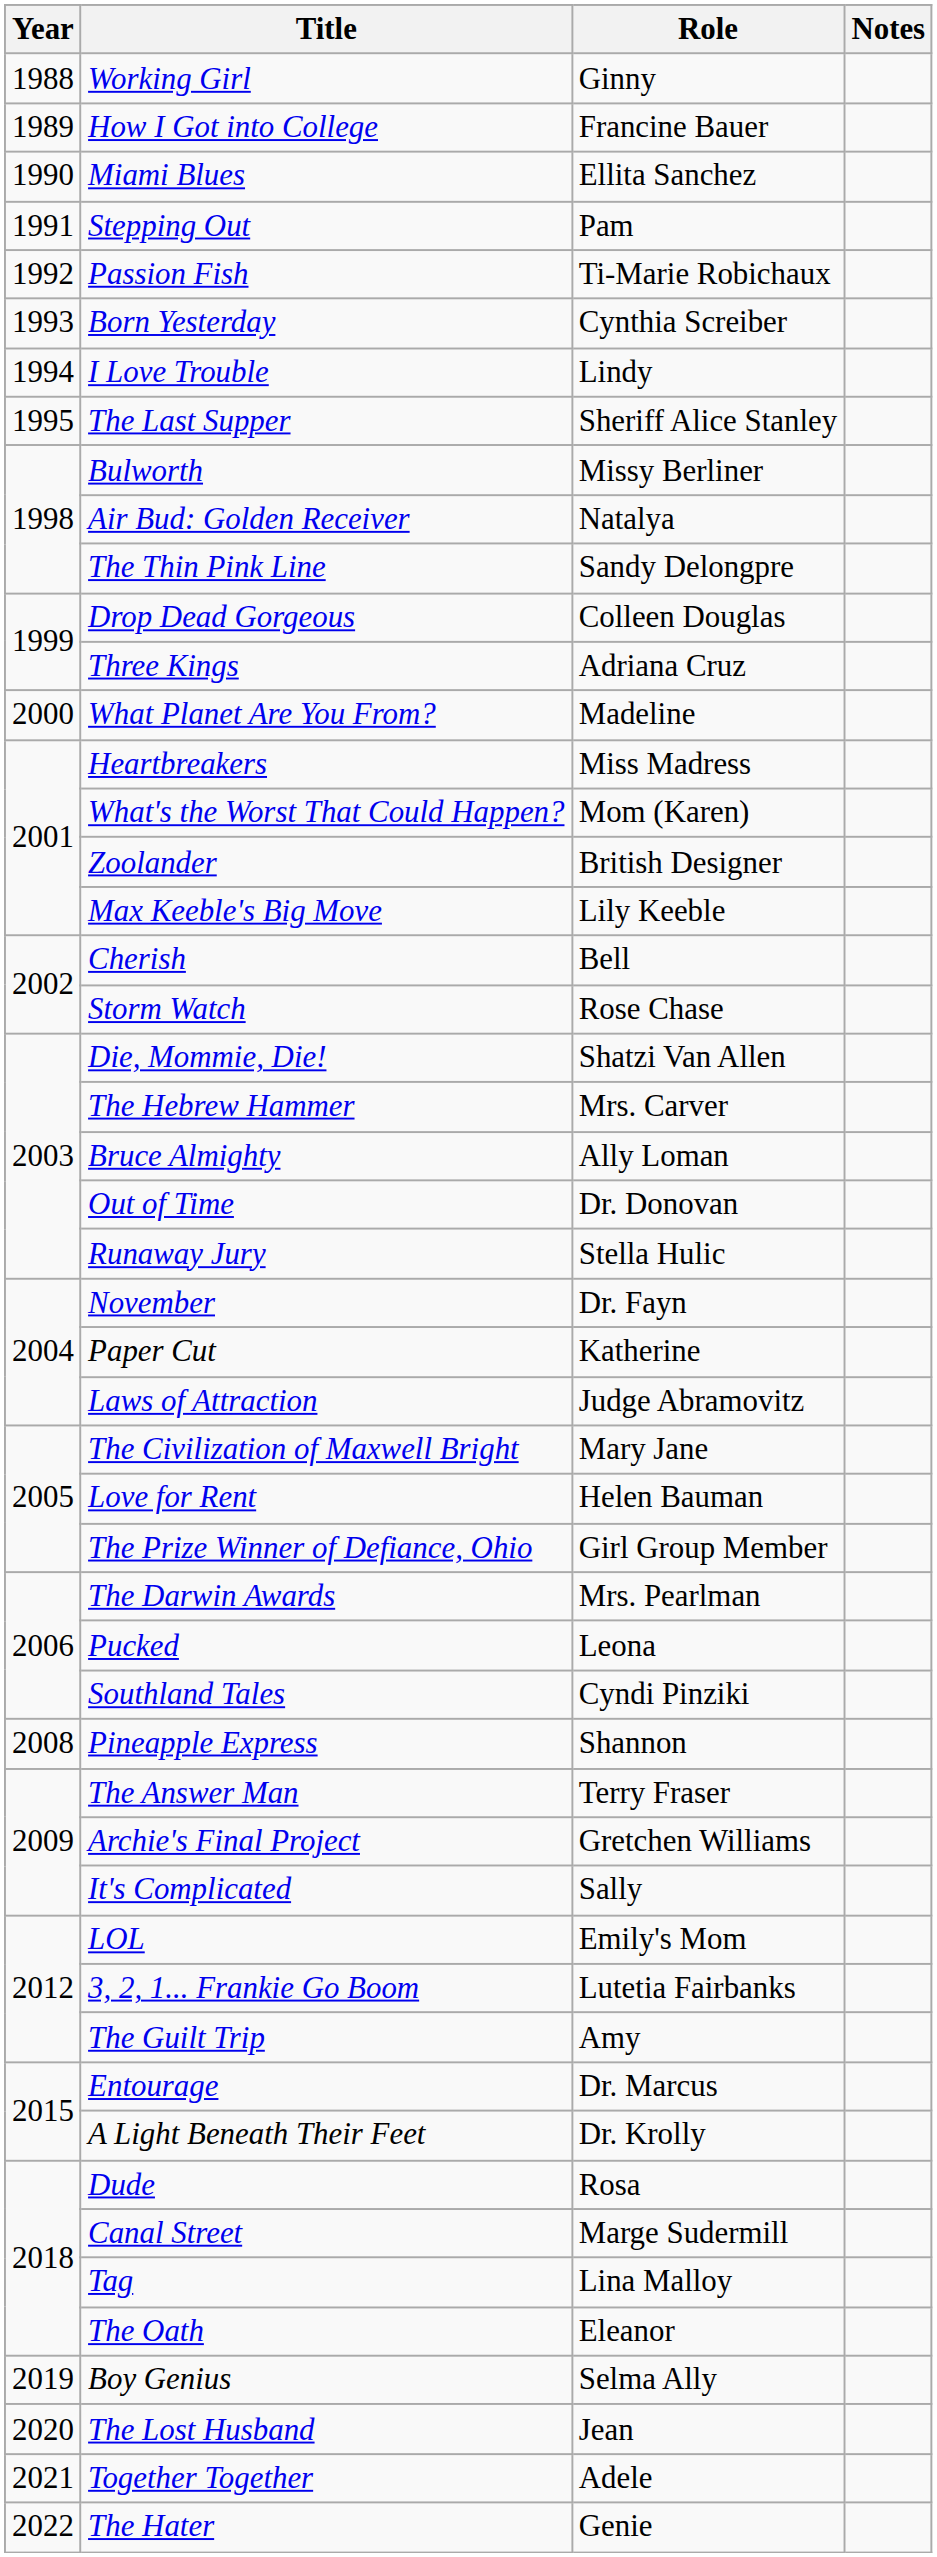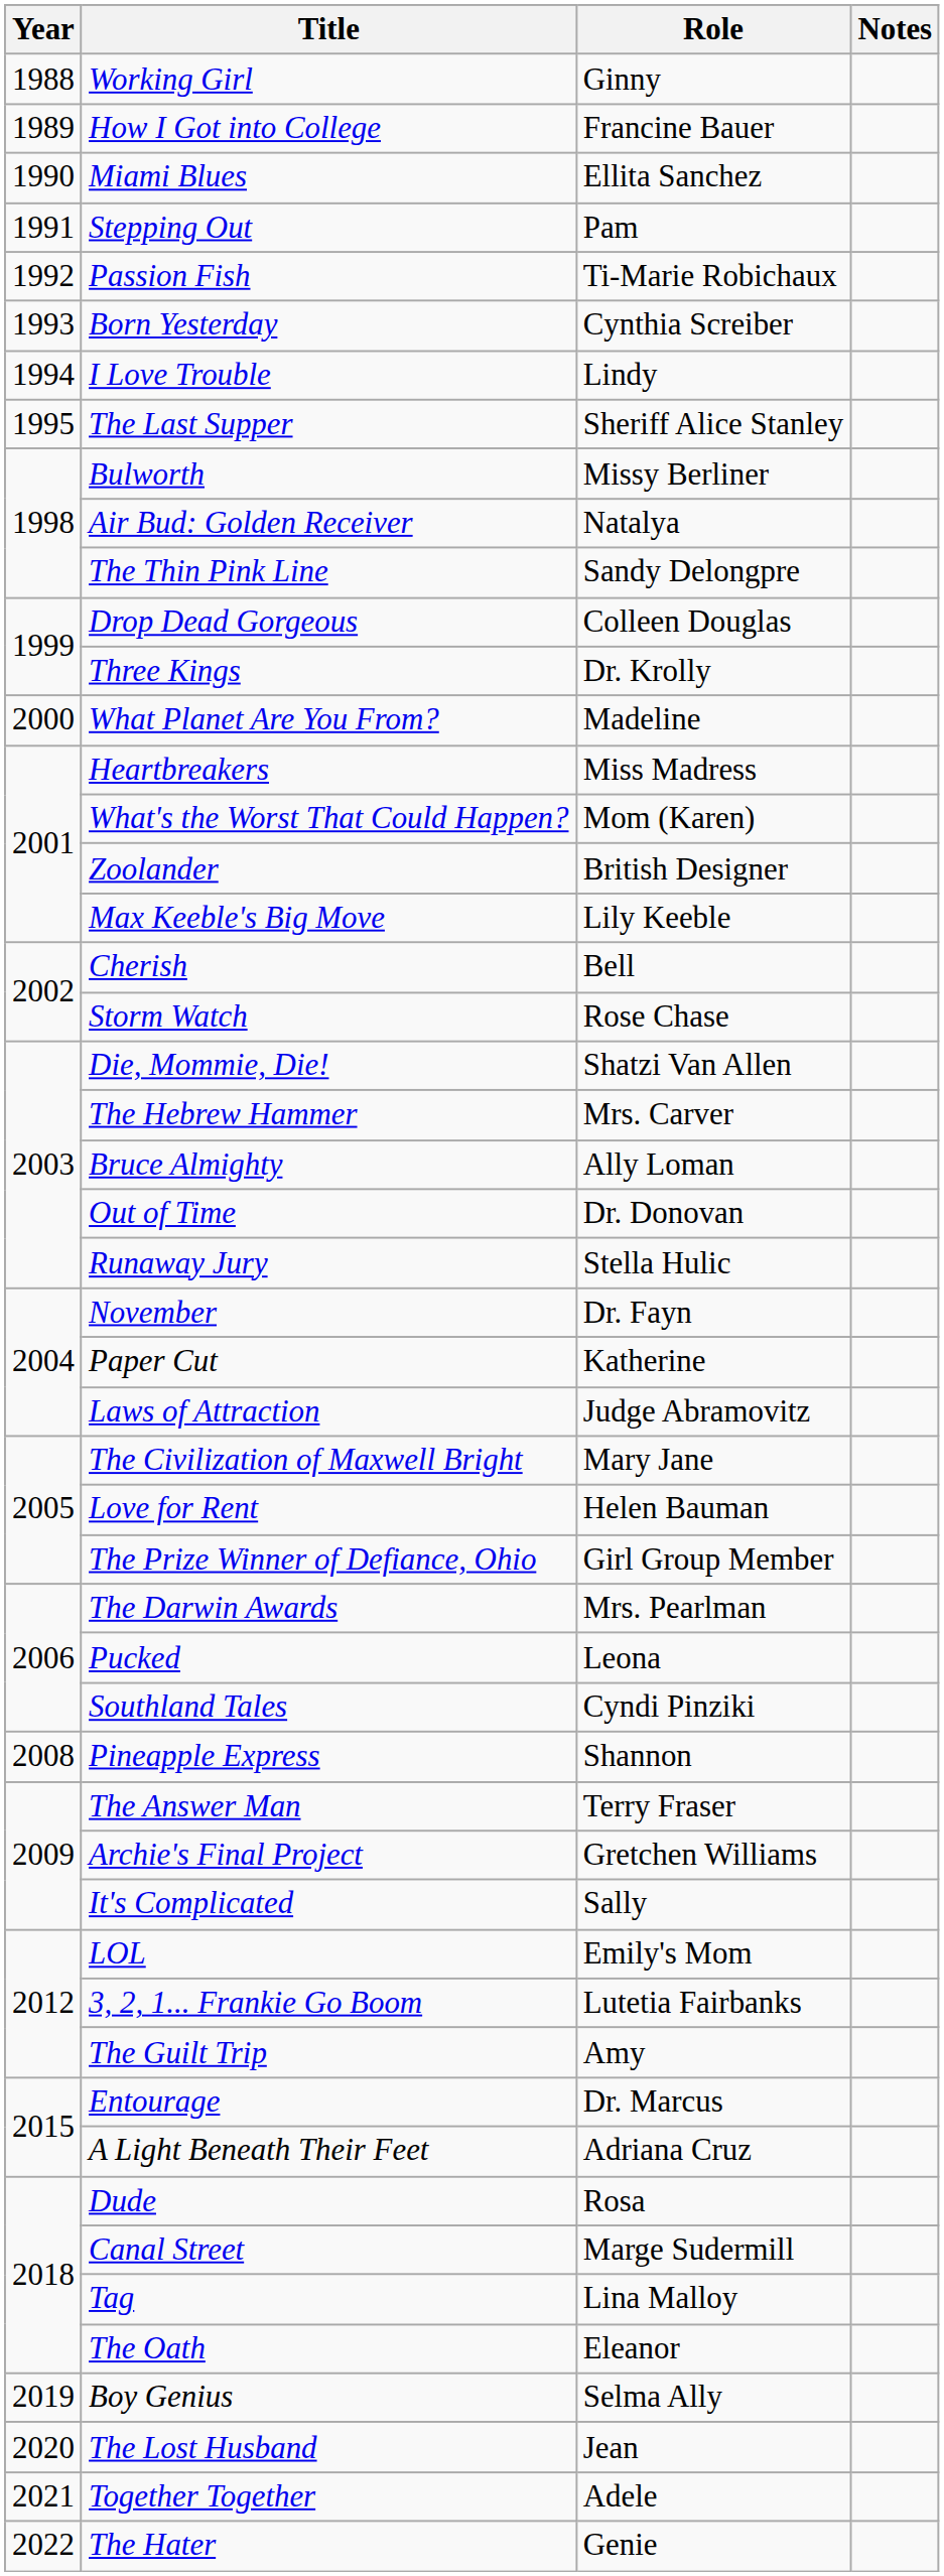 <table class="wikitable">
 <tr>
 <th>Year</th>
 <th>Title</th>
 <th>Role</th>
 <th>Notes</th>
 </tr>
 <tr>
 <td>1988</td>
 <td><em><a href='#'>Working Girl</a></em></td>
 <td>Ginny</td>
 <td></td>
 </tr>
 <tr>
 <td>1989</td>
 <td><em><a href='#'>How I Got into College</a></em></td>
 <td>Francine Bauer</td>
 <td></td>
 </tr>
 <tr>
 <td>1990</td>
 <td><em><a href='#'>Miami Blues</a></em></td>
 <td>Ellita Sanchez</td>
 <td></td>
 </tr>
 <tr>
 <td>1991</td>
 <td><em><a href='#'>Stepping Out</a></em></td>
 <td>Pam</td>
 <td></td>
 </tr>
 <tr>
 <td>1992</td>
 <td><em><a href='#'>Passion Fish</a></em></td>
 <td>Ti-Marie Robichaux</td>
 <td></td>
 </tr>
 <tr>
 <td>1993</td>
 <td><em><a href='#'>Born Yesterday</a></em></td>
 <td>Cynthia Screiber</td>
 <td></td>
 </tr>
 <tr>
 <td>1994</td>
 <td><em><a href='#'>I Love Trouble</a></em></td>
 <td>Lindy</td>
 <td></td>
 </tr>
 <tr>
 <td>1995</td>
 <td><em><a href='#'>The Last Supper</a></em></td>
 <td>Sheriff Alice Stanley</td>
 <td></td>
 </tr>
 <tr>
 <td rowspan="3">1998</td>
 <td><em><a href='#'>Bulworth</a></em></td>
 <td>Missy Berliner</td>
 <td></td>
 </tr>
 <tr>
 <td><em><a href='#'>Air Bud: Golden Receiver</a></em></td>
 <td>Natalya</td>
 <td></td>
 </tr>
 <tr>
 <td><em><a href='#'>The Thin Pink Line</a></em></td>
 <td>Sandy Delongpre</td>
 <td></td>
 </tr>
 <tr>
 <td rowspan="2">1999</td>
 <td><em><a href='#'>Drop Dead Gorgeous</a></em></td>
 <td>Colleen Douglas</td>
 <td></td>
 </tr>
 <tr>
 <td><em><a href='#'>Three Kings</a></em></td>
-<td>Adriana Cruz</td>
+<td>Dr. Krolly</td>
 <td></td>
 </tr>
 <tr>
 <td>2000</td>
 <td><em><a href='#'>What Planet Are You From?</a></em></td>
 <td>Madeline</td>
 <td></td>
 </tr>
 <tr>
 <td rowspan="4">2001</td>
 <td><em><a href='#'>Heartbreakers</a></em></td>
 <td>Miss Madress</td>
 <td></td>
 </tr>
 <tr>
 <td><em><a href='#'>What's the Worst That Could Happen?</a></em></td>
 <td>Mom (Karen)</td>
 <td></td>
 </tr>
 <tr>
 <td><em><a href='#'>Zoolander</a></em></td>
 <td>British Designer</td>
 <td></td>
 </tr>
 <tr>
 <td><em><a href='#'>Max Keeble's Big Move</a></em></td>
 <td>Lily Keeble</td>
 <td></td>
 </tr>
 <tr>
 <td rowspan="2">2002</td>
 <td><em><a href='#'>Cherish</a></em></td>
 <td>Bell</td>
 <td></td>
 </tr>
 <tr>
 <td><em><a href='#'>Storm Watch</a></em></td>
 <td>Rose Chase</td>
 <td></td>
 </tr>
 <tr>
 <td rowspan="5">2003</td>
 <td><em><a href='#'>Die, Mommie, Die!</a></em></td>
 <td>Shatzi Van Allen</td>
 <td></td>
 </tr>
 <tr>
 <td><em><a href='#'>The Hebrew Hammer</a></em></td>
 <td>Mrs. Carver</td>
 <td></td>
 </tr>
 <tr>
 <td><em><a href='#'>Bruce Almighty</a></em></td>
 <td>Ally Loman</td>
 <td></td>
 </tr>
 <tr>
 <td><em><a href='#'>Out of Time</a></em></td>
 <td>Dr. Donovan</td>
 <td></td>
 </tr>
 <tr>
 <td><em><a href='#'>Runaway Jury</a></em></td>
 <td>Stella Hulic</td>
 <td></td>
 </tr>
 <tr>
 <td rowspan="3">2004</td>
 <td><em><a href='#'>November</a></em></td>
 <td>Dr. Fayn</td>
 <td></td>
 </tr>
 <tr>
 <td><em>Paper Cut</em></td>
 <td>Katherine</td>
 <td></td>
 </tr>
 <tr>
 <td><em><a href='#'>Laws of Attraction</a></em></td>
 <td>Judge Abramovitz</td>
 <td></td>
 </tr>
 <tr>
 <td rowspan="3">2005</td>
 <td><em><a href='#'>The Civilization of Maxwell Bright</a></em></td>
 <td>Mary Jane</td>
 <td></td>
 </tr>
 <tr>
 <td><em><a href='#'>Love for Rent</a></em></td>
 <td>Helen Bauman</td>
 <td></td>
 </tr>
 <tr>
 <td><em><a href='#'>The Prize Winner of Defiance, Ohio</a></em></td>
 <td>Girl Group Member</td>
 <td></td>
 </tr>
 <tr>
 <td rowspan="3">2006</td>
 <td><a href='#'><em>The Darwin Awards</em></a></td>
 <td>Mrs. Pearlman</td>
 <td></td>
 </tr>
 <tr>
 <td><em><a href='#'>Pucked</a></em></td>
 <td>Leona</td>
 <td></td>
 </tr>
 <tr>
 <td><em><a href='#'>Southland Tales</a></em></td>
 <td>Cyndi Pinziki</td>
 <td></td>
 </tr>
 <tr>
 <td>2008</td>
 <td><em><a href='#'>Pineapple Express</a></em></td>
 <td>Shannon</td>
 <td></td>
 </tr>
 <tr>
 <td rowspan="3">2009</td>
 <td><a href='#'><em>The Answer Man</em></a></td>
 <td>Terry Fraser</td>
 <td></td>
 </tr>
 <tr>
 <td><em><a href='#'>Archie's Final Project</a></em></td>
 <td>Gretchen Williams</td>
 <td></td>
 </tr>
 <tr>
 <td><em><a href='#'>It's Complicated</a></em></td>
 <td>Sally</td>
 <td></td>
 </tr>
 <tr>
 <td rowspan="3">2012</td>
 <td><a href='#'><em>LOL</em></a></td>
 <td>Emily's Mom</td>
 <td></td>
 </tr>
 <tr>
 <td><em><a href='#'>3, 2, 1... Frankie Go Boom</a></em></td>
 <td>Lutetia Fairbanks</td>
 <td></td>
 </tr>
 <tr>
 <td><em><a href='#'>The Guilt Trip</a></em></td>
 <td>Amy</td>
 <td></td>
 </tr>
 <tr>
 <td rowspan="2">2015</td>
 <td><em><a href='#'>Entourage</a></em></td>
 <td>Dr. Marcus</td>
 <td></td>
 </tr>
 <tr>
 <td><em>A Light Beneath Their Feet</em></td>
-<td>Dr. Krolly</td>
+<td>Adriana Cruz</td>
 <td></td>
 </tr>
 <tr>
 <td rowspan="4">2018</td>
 <td><a href='#'><em>Dude</em></a></td>
 <td>Rosa</td>
 <td></td>
 </tr>
 <tr>
 <td><em><a href='#'>Canal Street</a></em></td>
 <td>Marge Sudermill</td>
 <td></td>
 </tr>
 <tr>
 <td><em><a href='#'>Tag</a></em></td>
 <td>Lina Malloy</td>
 <td></td>
 </tr>
 <tr>
 <td><em><a href='#'>The Oath</a></em></td>
 <td>Eleanor</td>
 <td></td>
 </tr>
 <tr>
 <td>2019</td>
 <td><em>Boy Genius</em></td>
 <td>Selma Ally</td>
 <td></td>
 </tr>
 <tr>
 <td>2020</td>
 <td><em><a href='#'>The Lost Husband</a></em></td>
 <td>Jean</td>
 <td></td>
 </tr>
 <tr>
 <td>2021</td>
 <td><em><a href='#'>Together Together</a></em></td>
 <td>Adele</td>
 <td></td>
 </tr>
 <tr>
 <td>2022</td>
 <td><em><a href='#'>The Hater</a></em></td>
 <td>Genie</td>
 <td></td>
 </tr>
 </table>
